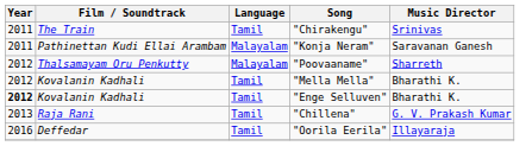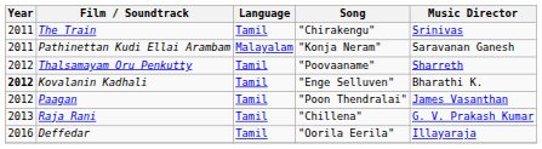 <table class="wikitable sortable" style="font-size: 95%;">
 <tr>
 <th>Year</th>
 <th>Film / Soundtrack</th>
 <th>Language</th>
 <th>Song</th>
 <th>Music Director</th>
 </tr>
 <tr>
 <td>2011</td>
 <td><em><a href='#'>The Train</a></em></td>
 <td><a href='#'>Tamil</a></td>
 <td>"Chirakengu"</td>
 <td><a href='#'>Srinivas</a></td>
 </tr>
 <tr>
 <td>2011</td>
 <td><em>Pathinettan Kudi Ellai Arambam</em></td>
 <td><a href='#'>Malayalam</a></td>
 <td>"Konja Neram"</td>
 <td>Saravanan Ganesh</td>
 </tr>
 <tr>
 <td>2012</td>
 <td><em><a href='#'>Thalsamayam Oru Penkutty</a></em></td>
-<td><a href='#'>Malayalam</a></td>
+<td><a href='#'>Tamil</a></td>
 <td>"Poovaaname"</td>
 <td><a href='#'>Sharreth</a></td>
-</tr>
-<tr>
-<td>2012</td>
-<td><em>Kovalanin Kadhali</em></td>
-<td><a href='#'>Tamil</a></td>
-<td>"Mella Mella"</td>
-<td>Bharathi K.</td>
 </tr>
 <tr>
 <td><strong>2012</strong></td>
 <td><em>Kovalanin Kadhali</em></td>
 <td><a href='#'>Tamil</a></td>
 <td>"Enge Selluven"</td>
 <td>Bharathi K.</td>
+</tr>
+<tr>
+<td>2012</td>
+<td><em><a href='#'>Paagan</a></em></td>
+<td><a href='#'>Tamil</a></td>
+<td>"Poon Thendralai"</td>
+<td><a href='#'>James Vasanthan</a></td>
 </tr>
 <tr>
 <td>2013</td>
 <td><em><a href='#'>Raja Rani</a></em></td>
 <td><a href='#'>Tamil</a></td>
 <td>"Chillena"</td>
 <td><a href='#'>G. V. Prakash Kumar</a></td>
 </tr>
 <tr>
 <td>2016</td>
 <td><em>Deffedar</em></td>
 <td><a href='#'>Tamil</a></td>
 <td>"Oorila Eerila"</td>
 <td><a href='#'>Illayaraja</a></td>
 </tr>
 <tr>
 </tr>
 </table>
